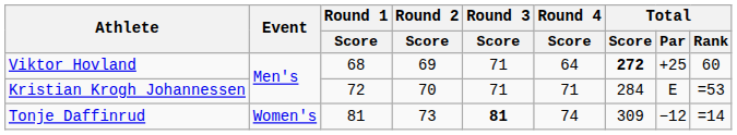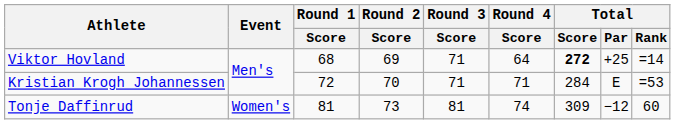 <table class=wikitable style=font-size:90%;text-align:center>
 <tr>
 <th rowspan=2>Athlete</th>
 <th rowspan=2>Event</th>
 <th>Round 1</th>
 <th>Round 2</th>
 <th>Round 3</th>
 <th>Round 4</th>
 <th colspan=3>Total</th>
 </tr>
 <tr style=font-size:95%>
 <th>Score</th>
 <th>Score</th>
 <th>Score</th>
 <th>Score</th>
 <th>Score</th>
 <th>Par</th>
 <th>Rank</th>
 </tr>
 <tr>
 <td align=left><a href='#'>Viktor Hovland</a></td>
 <td align=left rowspan=2><a href='#'>Men's</a></td>
 <td>68</td>
 <td>69</td>
 <td>71</td>
 <td>64</td>
 <td><strong>272</strong></td>
 <td>+25</td>
-<td>60</td>
+<td>=14</td>
 </tr>
 <tr>
 <td align=left><a href='#'>Kristian Krogh Johannessen</a></td>
 <td>72</td>
 <td>70</td>
 <td>71</td>
 <td>71</td>
 <td>284</td>
 <td>E</td>
 <td>=53</td>
 </tr>
 <tr>
 <td align=left><a href='#'>Tonje Daffinrud</a></td>
 <td align=left><a href='#'>Women's</a></td>
 <td>81</td>
 <td>73</td>
-<td><strong>81</strong></td>
+<td>81</td>
 <td>74</td>
 <td>309</td>
 <td>−12</td>
-<td>=14</td>
+<td>60</td>
 </tr>
 </table>
